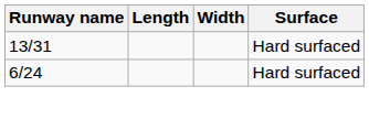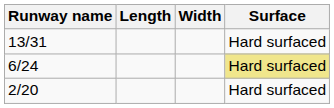 <table class="wikitable">
 <tr>
 <th>Runway name</th>
 <th>Length</th>
 <th>Width</th>
 <th>Surface</th>
 </tr>
 <tr>
 <td>13/31</td>
 <td></td>
 <td></td>
 <td>Hard surfaced</td>
 </tr>
 <tr>
 <td>6/24</td>
 <td></td>
 <td></td>
+<td style="background: khaki;">Hard surfaced</td>
+</tr>
+<tr>
+<td>2/20</td>
+<td></td>
+<td></td>
 <td>Hard surfaced</td>
 </tr>
 </table>
